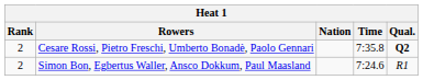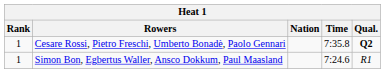 <table class="wikitable" style="text-align:center">
 <tr>
 <th colspan=5 align=center><strong>Heat 1</strong></th>
 </tr>
 <tr>
 <th>Rank</th>
 <th>Rowers</th>
 <th>Nation</th>
 <th>Time</th>
 <th>Qual.</th>
 </tr>
 <tr>
-<td>2</td>
+<td>1</td>
 <td align=left><a href='#'>Cesare Rossi</a>, <a href='#'>Pietro Freschi</a>, <a href='#'>Umberto Bonadè</a>, <a href='#'>Paolo Gennari</a></td>
 <td align=left></td>
 <td>7:35.8</td>
 <td><strong>Q2</strong></td>
 </tr>
 <tr>
-<td>2</td>
+<td>1</td>
 <td align=left><a href='#'>Simon Bon</a>, <a href='#'>Egbertus Waller</a>, <a href='#'>Ansco Dokkum</a>, <a href='#'>Paul Maasland</a></td>
 <td align=left></td>
 <td>7:24.6</td>
 <td><em>R1</em></td>
 </tr>
 </table>
